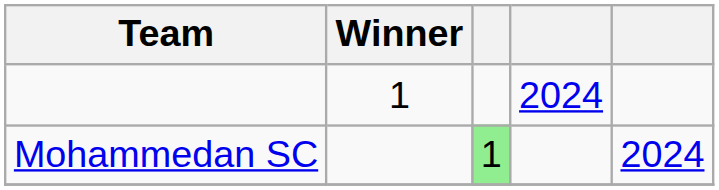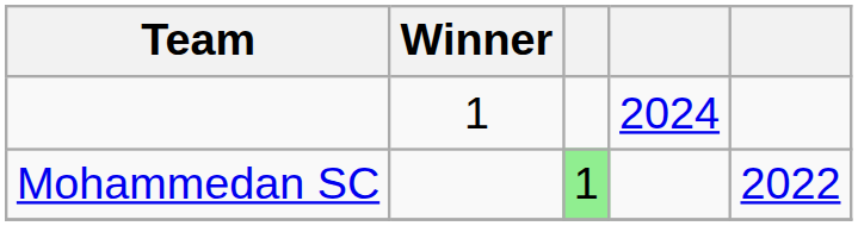 <table class="wikitable">
 <tr>
 <th>Team</th>
 <th>Winner</th>
 <th></th>
 <th></th>
 <th></th>
 </tr>
 <tr>
 <td></td>
 <td align=center>1</td>
 <td></td>
 <td align=center><a href='#'>2024</a></td>
 <td></td>
 </tr>
 <tr>
 <td><a href='#'>Mohammedan SC</a></td>
 <td></td>
 <td align=center style="background: lightgreen;">1</td>
 <td></td>
-<td align=center><a href='#'>2024</a></td>
+<td align=center><a href='#'>2022</a></td>
 </tr>
 <tr>
 </tr>
 </table>
